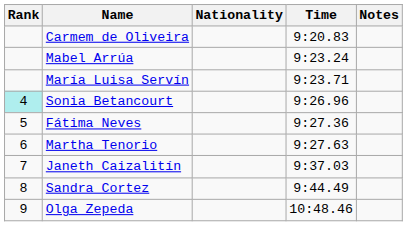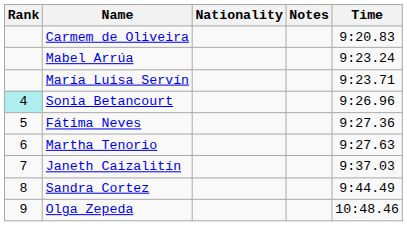 <table class="wikitable sortable" style="text-align:center">
 <tr>
 <th>Rank</th>
 <th>Name</th>
 <th>Nationality</th>
+<th>Notes</th>
 <th>Time</th>
-<th>Notes</th>
 </tr>
 <tr>
 <td align=center></td>
 <td align=left><a href='#'>Carmem de Oliveira</a></td>
 <td align=left></td>
+<td></td>
 <td>9:20.83</td>
-<td></td>
 </tr>
 <tr>
 <td align=center></td>
 <td align=left><a href='#'>Mabel Arrúa</a></td>
 <td align=left></td>
+<td></td>
 <td>9:23.24</td>
-<td></td>
 </tr>
 <tr>
 <td align=center></td>
 <td align=left><a href='#'>María Luisa Servín</a></td>
 <td align=left></td>
+<td></td>
 <td>9:23.71</td>
-<td></td>
 </tr>
 <tr>
 <td align=center style="background: paleturquoise;">4</td>
 <td align=left><a href='#'>Sonia Betancourt</a></td>
 <td align=left></td>
+<td></td>
 <td>9:26.96</td>
-<td></td>
 </tr>
 <tr>
 <td align=center>5</td>
 <td align=left><a href='#'>Fátima Neves</a></td>
 <td align=left></td>
+<td></td>
 <td>9:27.36</td>
-<td></td>
 </tr>
 <tr>
 <td align=center>6</td>
 <td align=left><a href='#'>Martha Tenorio</a></td>
 <td align=left></td>
+<td></td>
 <td>9:27.63</td>
-<td></td>
 </tr>
 <tr>
 <td align=center>7</td>
 <td align=left><a href='#'>Janeth Caizalitín</a></td>
 <td align=left></td>
+<td></td>
 <td>9:37.03</td>
-<td></td>
 </tr>
 <tr>
 <td align=center>8</td>
 <td align=left><a href='#'>Sandra Cortez</a></td>
 <td align=left></td>
+<td></td>
 <td>9:44.49</td>
-<td></td>
 </tr>
 <tr>
 <td align=center>9</td>
 <td align=left><a href='#'>Olga Zepeda</a></td>
 <td align=left></td>
+<td></td>
 <td>10:48.46</td>
-<td></td>
 </tr>
 </table>
